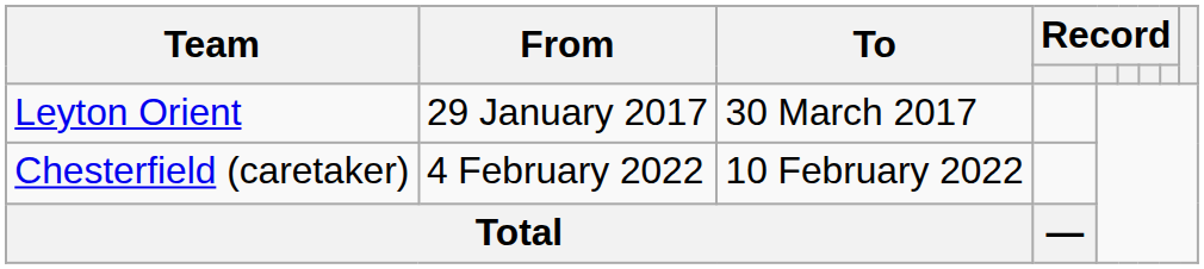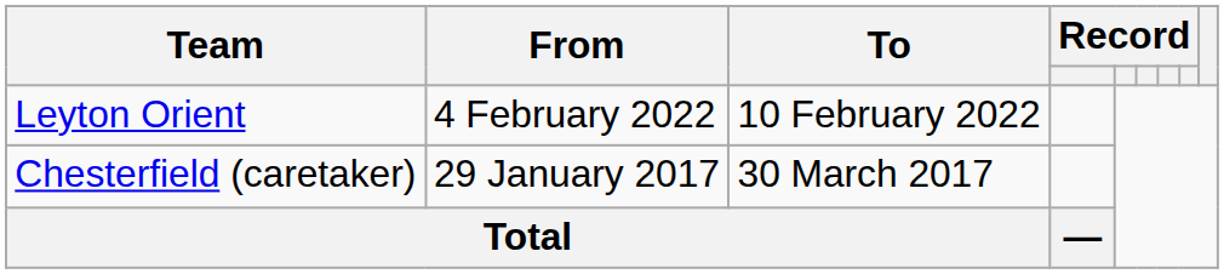 <table class=wikitable style="text-align: center">
 <tr>
 <th rowspan=2>Team</th>
 <th rowspan=2>From</th>
 <th rowspan=2>To</th>
 <th colspan=5>Record</th>
 <th rowspan=2></th>
 </tr>
 <tr>
 <th></th>
 <th></th>
 <th></th>
 <th></th>
 <th></th>
 </tr>
 <tr>
 <td align=left><a href='#'>Leyton Orient</a></td>
-<td align=left>29 January 2017</td>
-<td align=left>30 March 2017<br></td>
+<td align=left>4 February 2022</td>
+<td align=left>10 February 2022<br></td>
 <td></td>
 </tr>
 <tr>
 <td align=left><a href='#'>Chesterfield</a> (caretaker)</td>
-<td align=left>4 February 2022</td>
-<td align=left>10 February 2022<br></td>
+<td align=left>29 January 2017</td>
+<td align=left>30 March 2017<br></td>
 <td></td>
 </tr>
 <tr>
 <th colspan=3>Total<br></th>
 <th>—</th>
 </tr>
 </table>
